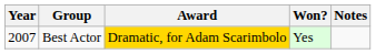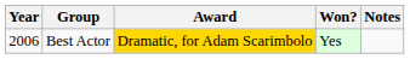 <table class="wikitable">
 <tr>
 <th>Year</th>
 <th>Group</th>
 <th>Award</th>
 <th>Won?</th>
 <th>Notes</th>
 </tr>
 <tr>
-<td>2007</td>
+<td>2006</td>
 <td>Best Actor</td>
 <td style="background: gold;">Dramatic, for Adam Scarimbolo</td>
 <td style="background:#dfd;">Yes</td>
 <td></td>
 </tr>
 </table>
